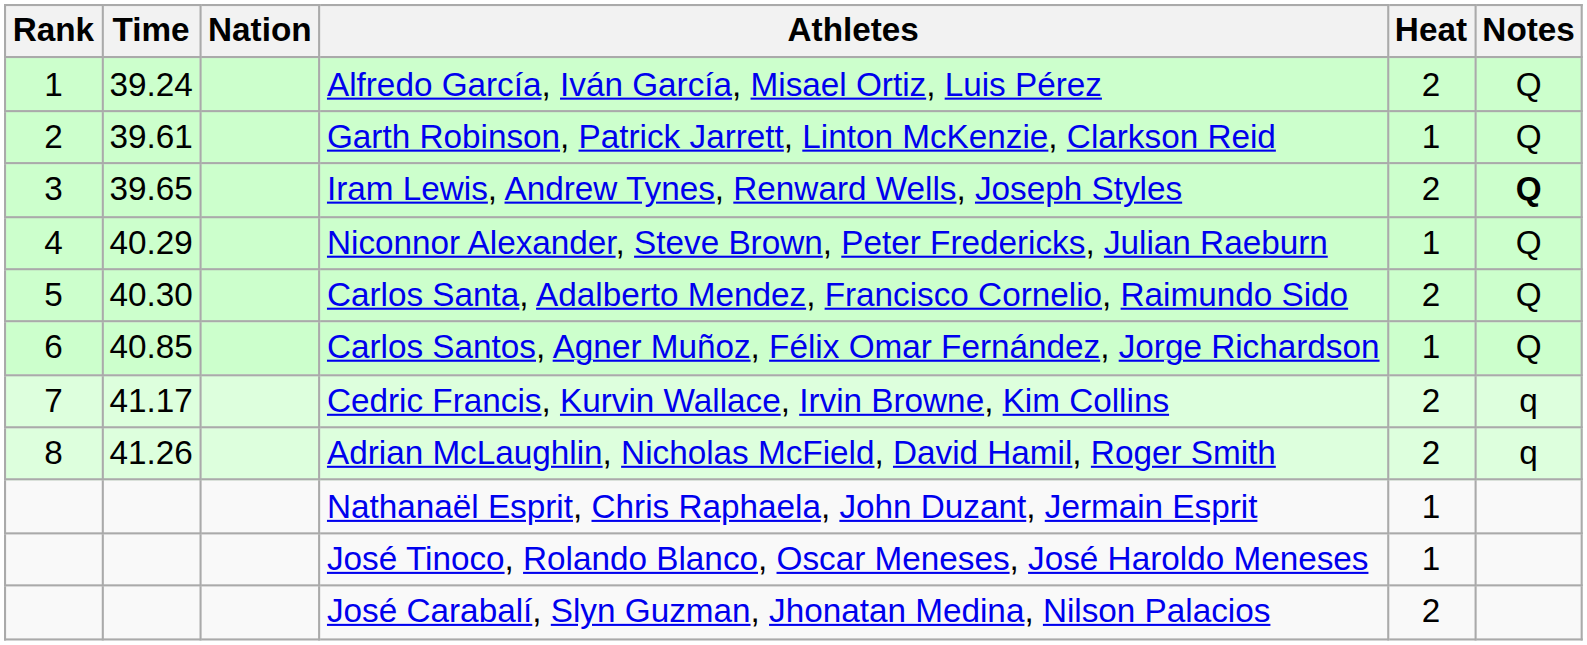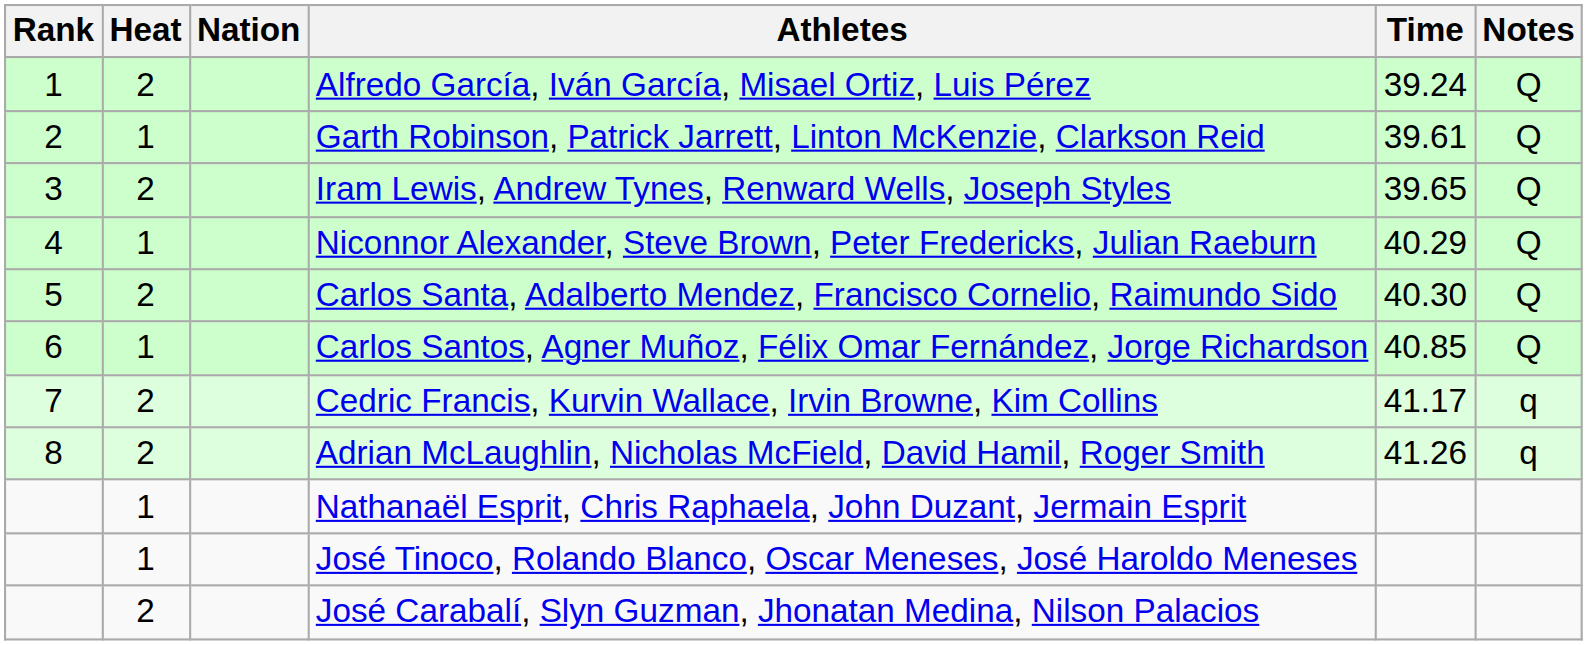 <table class="wikitable sortable" style="text-align:center">
 <tr>
 <th>Rank</th>
-<th>Time</th>
+<th>Heat</th>
 <th>Nation</th>
 <th>Athletes</th>
-<th>Heat</th>
+<th>Time</th>
 <th>Notes</th>
 </tr>
 <tr bgcolor=ccffcc>
 <td>1</td>
-<td>39.24</td>
+<td>2</td>
 <td align=left></td>
 <td align=left><a href='#'>Alfredo García</a>, <a href='#'>Iván García</a>, <a href='#'>Misael Ortiz</a>, <a href='#'>Luis Pérez</a></td>
-<td>2</td>
+<td>39.24</td>
 <td>Q</td>
 </tr>
 <tr bgcolor=ccffcc>
 <td>2</td>
-<td>39.61</td>
+<td>1</td>
 <td align=left></td>
 <td align=left><a href='#'>Garth Robinson</a>, <a href='#'>Patrick Jarrett</a>, <a href='#'>Linton McKenzie</a>, <a href='#'>Clarkson Reid</a></td>
-<td>1</td>
+<td>39.61</td>
 <td>Q</td>
 </tr>
 <tr bgcolor=ccffcc>
 <td>3</td>
-<td>39.65</td>
+<td>2</td>
 <td align=left></td>
 <td align=left><a href='#'>Iram Lewis</a>, <a href='#'>Andrew Tynes</a>, <a href='#'>Renward Wells</a>, <a href='#'>Joseph Styles</a></td>
-<td>2</td>
-<td><strong>Q</strong></td>
+<td>39.65</td>
+<td>Q</td>
 </tr>
 <tr bgcolor=ccffcc>
 <td>4</td>
-<td>40.29</td>
+<td>1</td>
 <td align=left></td>
 <td align=left><a href='#'>Niconnor Alexander</a>, <a href='#'>Steve Brown</a>, <a href='#'>Peter Fredericks</a>, <a href='#'>Julian Raeburn</a></td>
-<td>1</td>
+<td>40.29</td>
 <td>Q</td>
 </tr>
 <tr bgcolor=ccffcc>
 <td>5</td>
-<td>40.30</td>
+<td>2</td>
 <td align=left></td>
 <td align=left><a href='#'>Carlos Santa</a>, <a href='#'>Adalberto Mendez</a>, <a href='#'>Francisco Cornelio</a>, <a href='#'>Raimundo Sido</a></td>
-<td>2</td>
+<td>40.30</td>
 <td>Q</td>
 </tr>
 <tr bgcolor=ccffcc>
 <td>6</td>
-<td>40.85</td>
+<td>1</td>
 <td align=left></td>
 <td align=left><a href='#'>Carlos Santos</a>, <a href='#'>Agner Muñoz</a>, <a href='#'>Félix Omar Fernández</a>, <a href='#'>Jorge Richardson</a></td>
-<td>1</td>
+<td>40.85</td>
 <td>Q</td>
 </tr>
 <tr bgcolor=ddffdd>
 <td>7</td>
-<td>41.17</td>
+<td>2</td>
 <td align=left></td>
 <td align=left><a href='#'>Cedric Francis</a>, <a href='#'>Kurvin Wallace</a>, <a href='#'>Irvin Browne</a>, <a href='#'>Kim Collins</a></td>
-<td>2</td>
+<td>41.17</td>
 <td>q</td>
 </tr>
 <tr bgcolor=ddffdd>
 <td>8</td>
-<td>41.26</td>
+<td>2</td>
 <td align=left></td>
 <td align=left><a href='#'>Adrian McLaughlin</a>, <a href='#'>Nicholas McField</a>, <a href='#'>David Hamil</a>, <a href='#'>Roger Smith</a></td>
-<td>2</td>
+<td>41.26</td>
 <td>q</td>
 </tr>
 <tr>
 <td></td>
-<td></td>
+<td>1</td>
 <td align=left></td>
 <td align=left><a href='#'>Nathanaël Esprit</a>, <a href='#'>Chris Raphaela</a>, <a href='#'>John Duzant</a>, <a href='#'>Jermain Esprit</a></td>
-<td>1</td>
+<td></td>
 <td></td>
 </tr>
 <tr>
 <td></td>
-<td></td>
+<td>1</td>
 <td align=left></td>
 <td align=left><a href='#'>José Tinoco</a>, <a href='#'>Rolando Blanco</a>, <a href='#'>Oscar Meneses</a>, <a href='#'>José Haroldo Meneses</a></td>
-<td>1</td>
+<td></td>
 <td></td>
 </tr>
 <tr>
 <td></td>
-<td></td>
+<td>2</td>
 <td align=left></td>
 <td align=left><a href='#'>José Carabalí</a>, <a href='#'>Slyn Guzman</a>, <a href='#'>Jhonatan Medina</a>, <a href='#'>Nilson Palacios</a></td>
-<td>2</td>
+<td></td>
 <td></td>
 </tr>
 </table>
